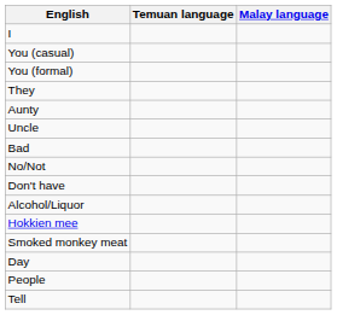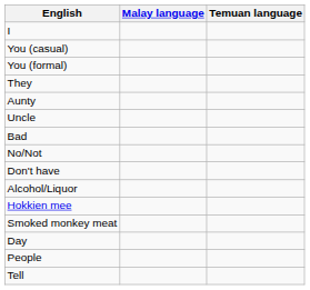 <table class="wikitable">
 <tr>
 <th>English</th>
+<th><a href='#'>Malay language</a></th>
 <th>Temuan language</th>
-<th><a href='#'>Malay language</a></th>
 </tr>
 <tr>
 <td>I</td>
 <td></td>
 <td></td>
 </tr>
 <tr>
 <td>You (casual)</td>
 <td></td>
 <td></td>
 </tr>
 <tr>
 <td>You (formal)</td>
 <td></td>
 <td></td>
 </tr>
 <tr>
 <td>They</td>
 <td></td>
 <td></td>
 </tr>
 <tr>
 <td>Aunty</td>
 <td></td>
 <td></td>
 </tr>
 <tr>
 <td>Uncle</td>
 <td></td>
 <td></td>
 </tr>
 <tr>
 <td>Bad</td>
 <td></td>
 <td></td>
 </tr>
 <tr>
 <td>No/Not</td>
 <td></td>
 <td></td>
 </tr>
 <tr>
 <td>Don't have</td>
 <td></td>
 <td></td>
 </tr>
 <tr>
 <td>Alcohol/Liquor</td>
 <td></td>
 <td></td>
 </tr>
 <tr>
 <td><a href='#'>Hokkien mee</a></td>
 <td></td>
 <td></td>
 </tr>
 <tr>
 <td>Smoked monkey meat</td>
 <td></td>
 <td></td>
 </tr>
 <tr>
 <td>Day</td>
 <td></td>
 <td></td>
 </tr>
 <tr>
 <td>People</td>
 <td></td>
 <td></td>
 </tr>
 <tr>
 <td>Tell</td>
 <td></td>
 <td></td>
 </tr>
 </table>
